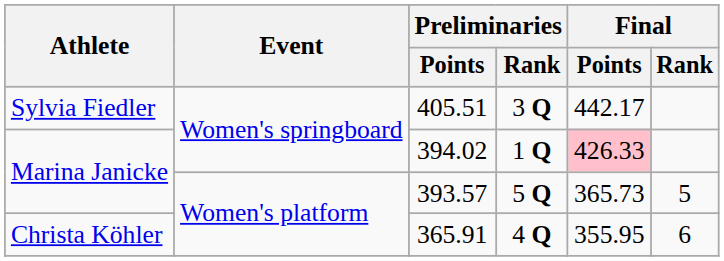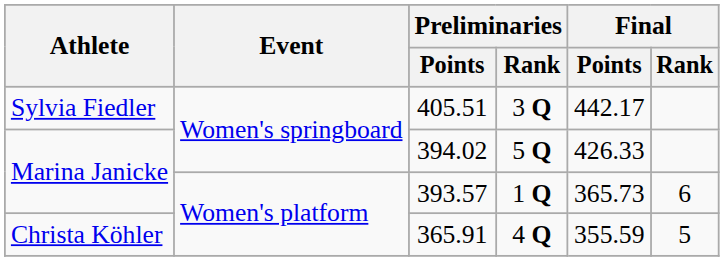 <table class=wikitable style="font-size:90%;">
 <tr>
 <th rowspan="2">Athlete</th>
 <th rowspan="2">Event</th>
 <th colspan="2">Preliminaries</th>
 <th colspan="2">Final</th>
 </tr>
 <tr style="font-size:95%">
 <th>Points</th>
 <th>Rank</th>
 <th>Points</th>
 <th>Rank</th>
 </tr>
 <tr align=center>
 <td align=left><a href='#'>Sylvia Fiedler</a></td>
 <td align=left rowspan=2><a href='#'>Women's springboard</a></td>
 <td>405.51</td>
 <td>3 <strong>Q</strong></td>
 <td>442.17</td>
 <td></td>
 </tr>
 <tr align=center>
 <td align=left rowspan=2><a href='#'>Marina Janicke</a></td>
 <td>394.02</td>
-<td>1 <strong>Q</strong></td>
-<td style="background: pink;">426.33</td>
+<td>5 <strong>Q</strong></td>
+<td>426.33</td>
 <td></td>
 </tr>
 <tr align=center>
 <td align=left rowspan=2><a href='#'>Women's platform</a></td>
 <td>393.57</td>
-<td>5 <strong>Q</strong></td>
+<td>1 <strong>Q</strong></td>
 <td>365.73</td>
-<td>5</td>
+<td>6</td>
 </tr>
 <tr align=center>
 <td align=left><a href='#'>Christa Köhler</a></td>
 <td>365.91</td>
 <td>4 <strong>Q</strong></td>
-<td>355.95</td>
-<td>6</td>
+<td>355.59</td>
+<td>5</td>
 </tr>
 </table>
